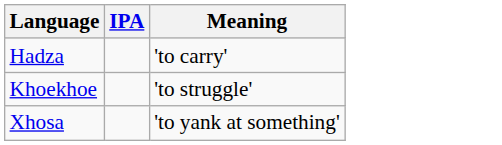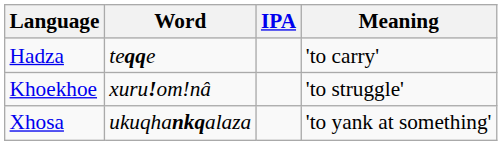 <table class="wikitable">
 <tr>
 <th>Language</th>
+<th>Word</th>
 <th><a href='#'>IPA</a></th>
 <th>Meaning</th>
 </tr>
 <tr>
 <td><a href='#'>Hadza</a></td>
+<td><em>te<strong>qq</strong>e</em></td>
 <td align=center>  </td>
 <td>'to carry'</td>
 </tr>
 <tr>
 <td><a href='#'>Khoekhoe</a></td>
+<td><em>xuru<strong>ǃ</strong>omǃnâ</em></td>
 <td align=center>  </td>
 <td>'to struggle'</td>
 </tr>
 <tr>
 <td><a href='#'>Xhosa</a></td>
+<td><em>ukuqha<strong>nkq</strong>alaza</em></td>
 <td align=center>  </td>
 <td>'to yank at something'</td>
 </tr>
 </table>
